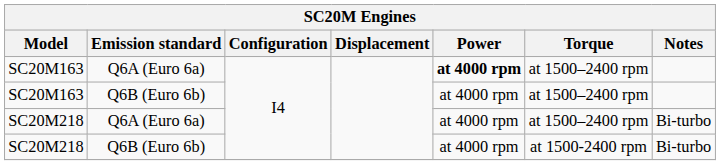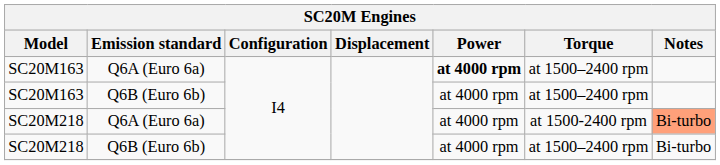 <table class="wikitable" style="text-align:center; font-size:100%;">
 <tr>
 <th colspan=8>SC20M Engines</th>
 </tr>
 <tr style="background:#dcdcdc; text-align:center; vertical-align:middle;">
 <th>Model</th>
 <th>Emission standard</th>
 <th>Configuration</th>
 <th>Displacement</th>
 <th>Power</th>
 <th>Torque</th>
 <th>Notes</th>
 </tr>
 <tr>
 <td>SC20M163</td>
 <td>Q6A (Euro 6a)</td>
 <td rowspan="4">I4</td>
 <td rowspan="4"></td>
 <td><strong> at 4000 rpm</strong></td>
 <td> at 1500–2400 rpm</td>
 <td></td>
 </tr>
 <tr>
 <td>SC20M163</td>
 <td>Q6B (Euro 6b)</td>
 <td> at 4000 rpm</td>
 <td> at 1500–2400 rpm</td>
 <td></td>
 </tr>
 <tr>
 <td>SC20M218</td>
 <td>Q6A (Euro 6a)</td>
 <td> at 4000 rpm</td>
-<td> at 1500–2400 rpm</td>
-<td>Bi-turbo</td>
+<td> at 1500-2400 rpm</td>
+<td style="background: lightsalmon;">Bi-turbo</td>
 </tr>
 <tr>
 <td>SC20M218</td>
 <td>Q6B (Euro 6b)</td>
 <td> at 4000 rpm</td>
-<td> at 1500-2400 rpm</td>
+<td> at 1500–2400 rpm</td>
 <td>Bi-turbo</td>
 </tr>
 <tr>
 </tr>
 </table>
